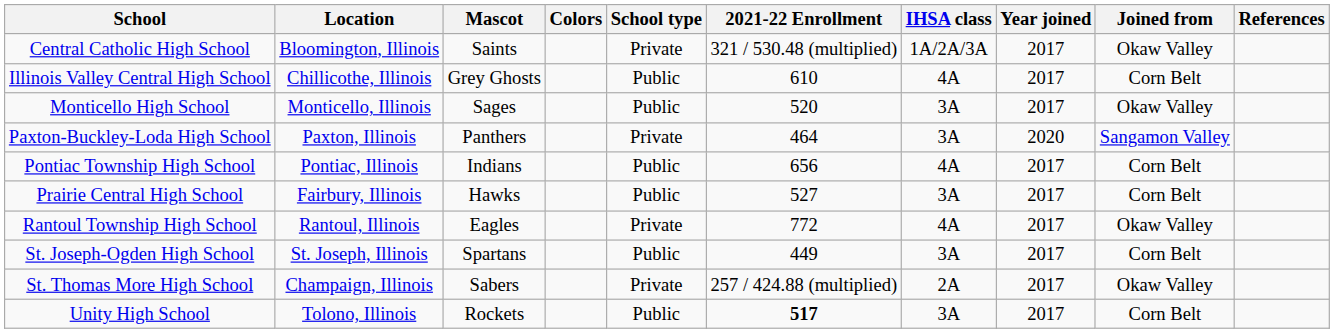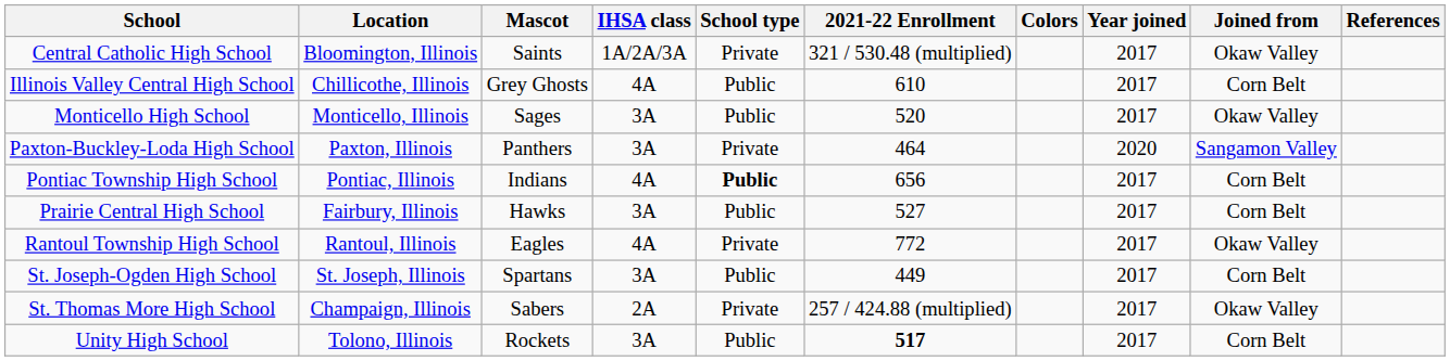 <table class="wikitable" style="text-align:center;">
 <tr>
 <th>School</th>
 <th>Location</th>
 <th>Mascot</th>
-<th>Colors</th>
+<th><a href='#'>IHSA</a> class</th>
 <th>School type</th>
 <th>2021-22 Enrollment</th>
-<th><a href='#'>IHSA</a> class</th>
+<th>Colors</th>
 <th>Year joined</th>
 <th>Joined from</th>
 <th>References</th>
 </tr>
 <tr>
 <td><a href='#'>Central Catholic High School</a></td>
 <td><a href='#'>Bloomington, Illinois</a></td>
 <td>Saints</td>
-<td>  </td>
+<td>1A/2A/3A</td>
 <td>Private</td>
 <td>321 / 530.48 (multiplied)</td>
-<td>1A/2A/3A</td>
+<td>  </td>
 <td>2017</td>
 <td>Okaw Valley</td>
 <td></td>
 </tr>
 <tr>
 <td><a href='#'>Illinois Valley Central High School</a></td>
 <td><a href='#'>Chillicothe, Illinois</a></td>
 <td>Grey Ghosts</td>
-<td> </td>
+<td>4A</td>
 <td>Public</td>
 <td>610</td>
-<td>4A</td>
+<td> </td>
 <td>2017</td>
 <td>Corn Belt</td>
 <td></td>
 </tr>
 <tr>
 <td><a href='#'>Monticello High School</a></td>
 <td><a href='#'>Monticello, Illinois</a></td>
 <td>Sages</td>
-<td> </td>
+<td>3A</td>
 <td>Public</td>
 <td>520</td>
-<td>3A</td>
+<td> </td>
 <td>2017</td>
 <td>Okaw Valley</td>
 <td></td>
 </tr>
 <tr>
 <td><a href='#'>Paxton-Buckley-Loda High School</a></td>
 <td><a href='#'>Paxton, Illinois</a></td>
 <td>Panthers</td>
-<td> </td>
+<td>3A</td>
 <td>Private</td>
 <td>464</td>
-<td>3A</td>
+<td> </td>
 <td>2020</td>
 <td><a href='#'>Sangamon Valley</a></td>
 <td></td>
 </tr>
 <tr>
 <td><a href='#'>Pontiac Township High School</a></td>
 <td><a href='#'>Pontiac, Illinois</a></td>
 <td>Indians</td>
+<td>4A</td>
+<td><strong>Public</strong></td>
+<td>656</td>
 <td> </td>
-<td>Public</td>
-<td>656</td>
-<td>4A</td>
 <td>2017</td>
 <td>Corn Belt</td>
 <td></td>
 </tr>
 <tr>
 <td><a href='#'>Prairie Central High School</a></td>
 <td><a href='#'>Fairbury, Illinois</a></td>
 <td>Hawks</td>
-<td> </td>
+<td>3A</td>
 <td>Public</td>
 <td>527</td>
-<td>3A</td>
+<td> </td>
 <td>2017</td>
 <td>Corn Belt</td>
 <td></td>
 </tr>
 <tr>
 <td><a href='#'>Rantoul Township High School</a></td>
 <td><a href='#'>Rantoul, Illinois</a></td>
 <td>Eagles</td>
-<td> </td>
+<td>4A</td>
 <td>Private</td>
 <td>772</td>
-<td>4A</td>
+<td> </td>
 <td>2017</td>
 <td>Okaw Valley</td>
 <td></td>
 </tr>
 <tr>
 <td><a href='#'>St. Joseph-Ogden High School</a></td>
 <td><a href='#'>St. Joseph, Illinois</a></td>
 <td>Spartans</td>
-<td>  </td>
+<td>3A</td>
 <td>Public</td>
 <td>449</td>
-<td>3A</td>
+<td>  </td>
 <td>2017</td>
 <td>Corn Belt</td>
 <td></td>
 </tr>
 <tr>
 <td><a href='#'>St. Thomas More High School</a></td>
 <td><a href='#'>Champaign, Illinois</a></td>
 <td>Sabers</td>
-<td> </td>
+<td>2A</td>
 <td>Private</td>
 <td>257 / 424.88 (multiplied)</td>
-<td>2A</td>
+<td> </td>
 <td>2017</td>
 <td>Okaw Valley</td>
 <td></td>
 </tr>
 <tr>
 <td><a href='#'>Unity High School</a></td>
 <td><a href='#'>Tolono, Illinois</a></td>
 <td>Rockets</td>
-<td>  </td>
+<td>3A</td>
 <td>Public</td>
 <td><strong>517</strong></td>
-<td>3A</td>
+<td>  </td>
 <td>2017</td>
 <td>Corn Belt</td>
 <td></td>
 </tr>
 </table>
